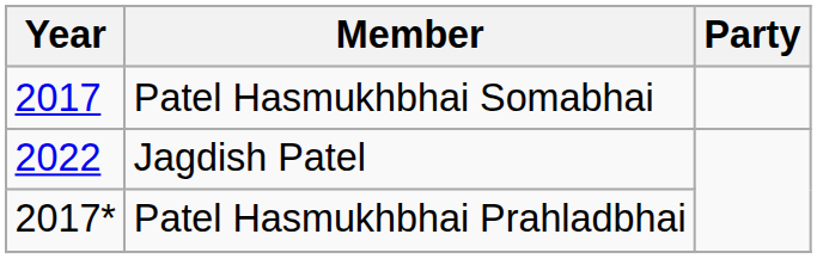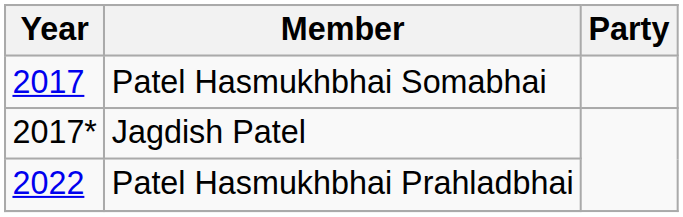 <table class="wikitable sortable">
 <tr>
 <th>Year</th>
 <th>Member</th>
 <th colspan="2">Party</th>
 </tr>
 <tr>
 <td><a href='#'>2017</a></td>
 <td>Patel Hasmukhbhai Somabhai</td>
 <td></td>
 </tr>
 <tr>
-<td><a href='#'>2022</a></td>
+<td>2017*</td>
 <td>Jagdish Patel</td>
 </tr>
 <tr>
-<td>2017*</td>
+<td><a href='#'>2022</a></td>
 <td>Patel Hasmukhbhai Prahladbhai</td>
 </tr>
 <tr>
 </tr>
 </table>
